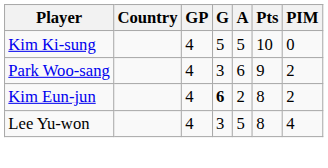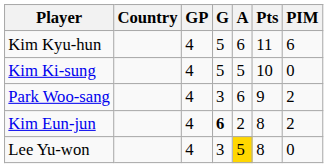 <table class="wikitable">
 <tr>
 <th>Player</th>
 <th>Country</th>
 <th>GP</th>
 <th>G</th>
 <th>A</th>
 <th>Pts</th>
 <th>PIM</th>
+</tr>
+<tr>
+<td>Kim Kyu-hun</td>
+<td></td>
+<td>4</td>
+<td>5</td>
+<td>6</td>
+<td>11</td>
+<td>6</td>
 </tr>
 <tr>
 <td><a href='#'>Kim Ki-sung</a></td>
 <td></td>
 <td>4</td>
 <td>5</td>
 <td>5</td>
 <td>10</td>
 <td>0</td>
 </tr>
 <tr>
 <td><a href='#'>Park Woo-sang</a></td>
 <td></td>
 <td>4</td>
 <td>3</td>
 <td>6</td>
 <td>9</td>
 <td>2</td>
 </tr>
 <tr>
 <td><a href='#'>Kim Eun-jun</a></td>
 <td></td>
 <td>4</td>
 <td><strong>6</strong></td>
 <td>2</td>
 <td>8</td>
 <td>2</td>
 </tr>
 <tr>
 <td>Lee Yu-won</td>
 <td></td>
 <td>4</td>
 <td>3</td>
-<td>5</td>
+<td style="background: gold;">5</td>
 <td>8</td>
-<td>4</td>
+<td>0</td>
 </tr>
 </table>
